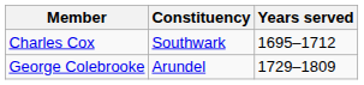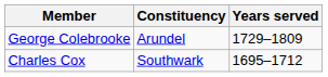 <table class="wikitable">
 <tr>
 <th>Member</th>
 <th>Constituency</th>
 <th>Years served</th>
 </tr>
 <tr>
+<td><a href='#'>George Colebrooke</a></td>
+<td><a href='#'>Arundel</a></td>
+<td>1729–1809</td>
+</tr>
+<tr>
 <td><a href='#'>Charles Cox</a></td>
 <td><a href='#'>Southwark</a></td>
 <td>1695–1712</td>
 </tr>
-<tr>
-<td><a href='#'>George Colebrooke</a></td>
-<td><a href='#'>Arundel</a></td>
-<td>1729–1809</td>
-</tr>
 </table>
